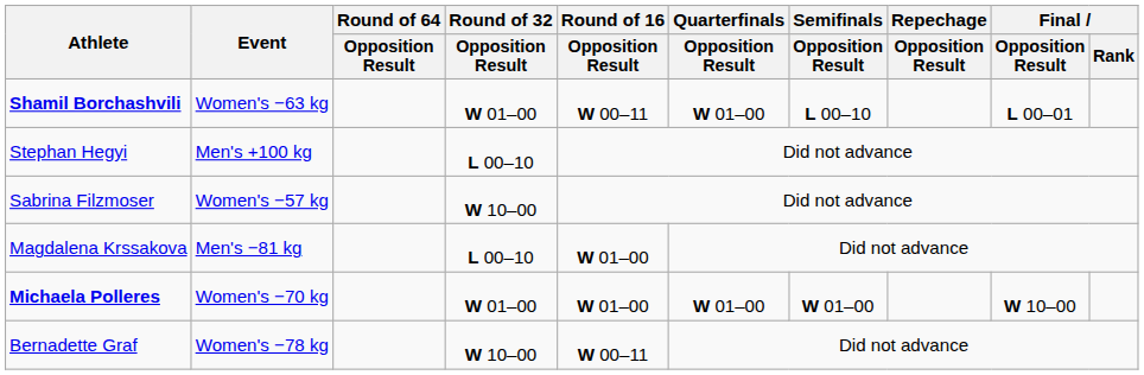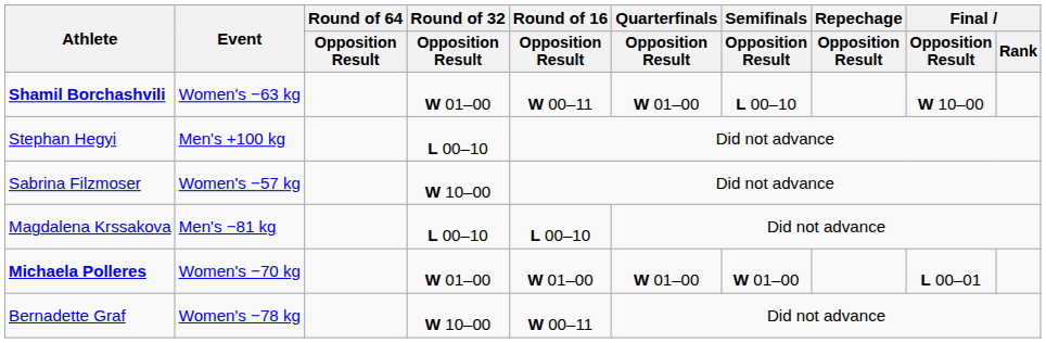 <table class="wikitable" style="font-size:90%">
 <tr>
 <th rowspan="2">Athlete</th>
 <th rowspan="2">Event</th>
 <th>Round of 64</th>
 <th>Round of 32</th>
 <th>Round of 16</th>
 <th>Quarterfinals</th>
 <th>Semifinals</th>
 <th>Repechage</th>
 <th colspan=2>Final / </th>
 </tr>
 <tr style="font-size:95%">
 <th>Opposition<br>Result</th>
 <th>Opposition<br>Result</th>
 <th>Opposition<br>Result</th>
 <th>Opposition<br>Result</th>
 <th>Opposition<br>Result</th>
 <th>Opposition<br>Result</th>
 <th>Opposition<br>Result</th>
 <th>Rank</th>
 </tr>
 <tr align=center>
 <td align=left><strong><a href='#'>Shamil Borchashvili</a></strong></td>
 <td align=left><a href='#'>Women's −63 kg</a></td>
 <td></td>
 <td><br><strong>W</strong> 01–00</td>
 <td><br><strong>W</strong> 00–11</td>
 <td><br><strong>W</strong> 01–00</td>
 <td><br><strong>L</strong> 00–10</td>
 <td></td>
-<td><br><strong>L</strong> 00–01</td>
+<td><br><strong>W</strong> 10–00</td>
 <td></td>
 </tr>
 <tr align=center>
 <td align=left><a href='#'>Stephan Hegyi</a></td>
 <td align=left><a href='#'>Men's +100 kg</a></td>
 <td></td>
 <td><br><strong>L</strong> 00–10</td>
 <td colspan=6>Did not advance</td>
 </tr>
 <tr align=center>
 <td align=left><a href='#'>Sabrina Filzmoser</a></td>
 <td align=left><a href='#'>Women's −57 kg</a></td>
 <td></td>
 <td><br><strong>W</strong> 10–00</td>
 <td colspan=6>Did not advance</td>
 </tr>
 <tr align=center>
 <td align=left><a href='#'>Magdalena Krssakova</a></td>
 <td align=left><a href='#'>Men's −81 kg</a></td>
 <td></td>
 <td><br><strong>L</strong> 00–10</td>
-<td><br><strong>W</strong> 01–00</td>
+<td><br><strong>L</strong> 00–10</td>
 <td colspan=5>Did not advance</td>
 </tr>
 <tr align=center>
 <td align=left><strong><a href='#'>Michaela Polleres</a></strong></td>
 <td align=left><a href='#'>Women's −70 kg</a></td>
 <td></td>
 <td><br><strong>W</strong> 01–00</td>
 <td><br><strong>W</strong> 01–00</td>
 <td><br><strong>W</strong> 01–00</td>
 <td><br><strong>W</strong> 01–00</td>
 <td></td>
-<td><br><strong>W</strong> 10–00</td>
+<td><br><strong>L</strong> 00–01</td>
 <td></td>
 </tr>
 <tr align=center>
 <td align=left><a href='#'>Bernadette Graf</a></td>
 <td align=left><a href='#'>Women's −78 kg</a></td>
 <td></td>
 <td><br><strong>W</strong> 10–00</td>
 <td><br><strong>W</strong> 00–11</td>
 <td colspan=5>Did not advance</td>
 </tr>
 </table>
